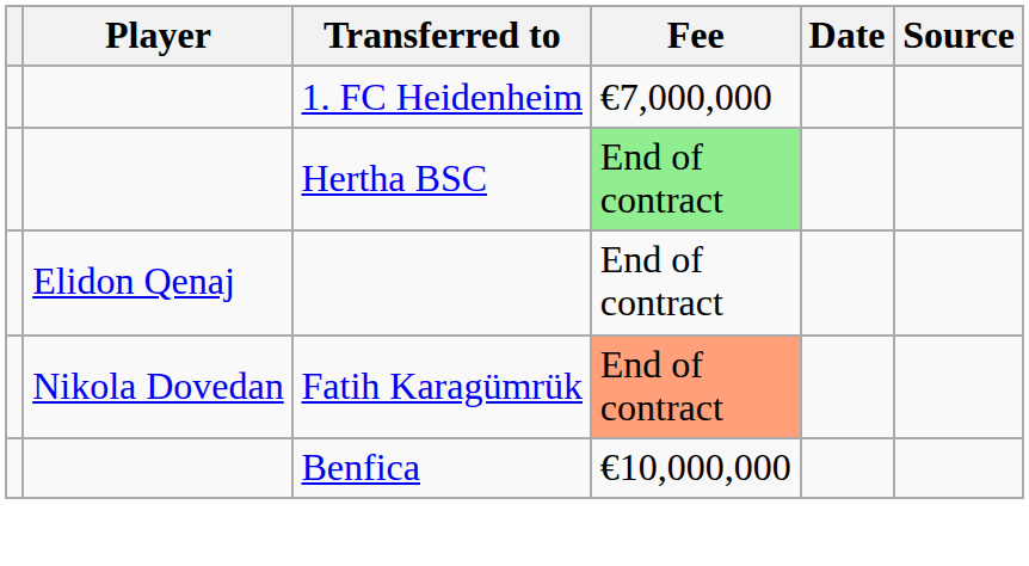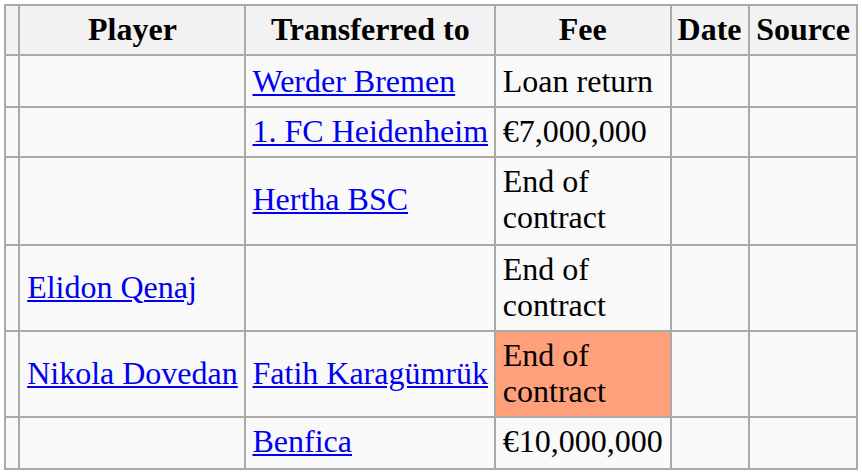 <table class="wikitable plainrowheaders sortable">
 <tr>
 <th></th>
 <th scope="col">Player</th>
 <th>Transferred to</th>
 <th style="width: 80px;">Fee</th>
 <th scope="col">Date</th>
 <th scope="col">Source</th>
+</tr>
+<tr>
+<td align="center"></td>
+<td></td>
+<td> <a href='#'>Werder Bremen</a></td>
+<td>Loan return</td>
+<td></td>
+<td></td>
 </tr>
 <tr>
 <td align="center"></td>
 <td></td>
 <td> <a href='#'>1. FC Heidenheim</a></td>
 <td>€7,000,000</td>
 <td></td>
 <td></td>
 </tr>
 <tr>
 <td align="center"></td>
 <td></td>
 <td> <a href='#'>Hertha BSC</a></td>
-<td style="background: lightgreen;">End of contract</td>
+<td>End of contract</td>
 <td></td>
 <td></td>
 </tr>
 <tr>
 <td align="center"></td>
 <td> <a href='#'>Elidon Qenaj</a></td>
 <td></td>
 <td>End of contract</td>
 <td></td>
 <td></td>
 </tr>
 <tr>
 <td align="center"></td>
 <td> <a href='#'>Nikola Dovedan</a></td>
 <td> <a href='#'>Fatih Karagümrük</a></td>
 <td style="background: lightsalmon;">End of contract</td>
 <td></td>
 <td></td>
 </tr>
 <tr>
 <td align="center"></td>
 <td></td>
 <td> <a href='#'>Benfica</a></td>
 <td>€10,000,000</td>
 <td></td>
 <td></td>
 </tr>
 </table>
